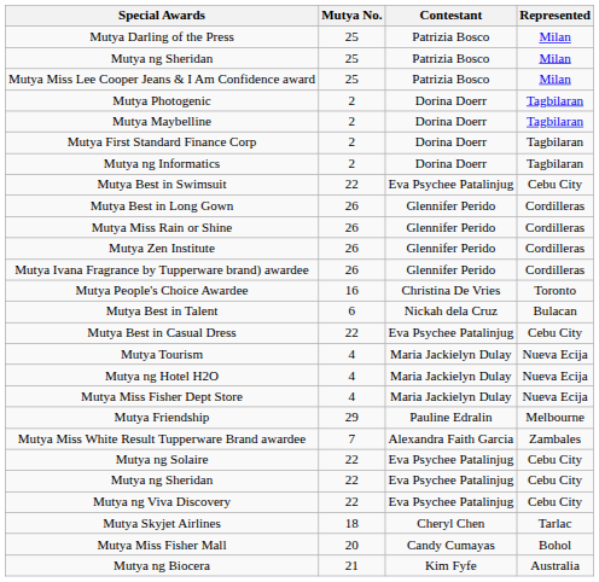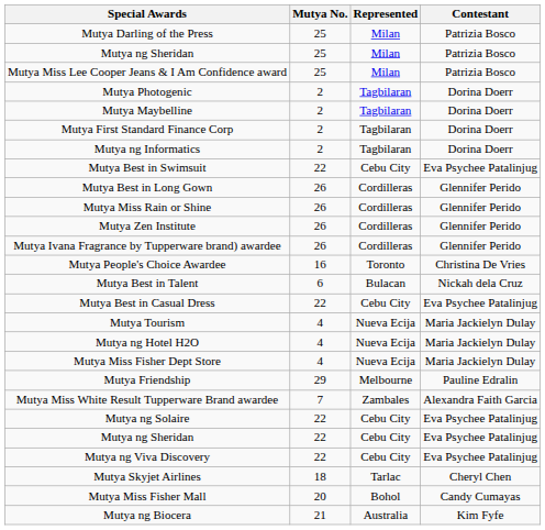 <table class="wikitable" style="text-align: center;">
 <tr>
 <th>Special Awards</th>
 <th><strong>Mutya No.</strong></th>
+<th>Represented</th>
 <th>Contestant</th>
-<th>Represented</th>
 </tr>
 <tr>
 <td>Mutya Darling of the Press</td>
 <td>25</td>
+<td><a href='#'>Milan</a></td>
 <td>Patrizia Bosco</td>
-<td><a href='#'>Milan</a></td>
 </tr>
 <tr>
 <td>Mutya ng Sheridan</td>
 <td>25</td>
+<td><a href='#'>Milan</a></td>
 <td>Patrizia Bosco</td>
-<td><a href='#'>Milan</a></td>
 </tr>
 <tr>
 <td>Mutya Miss Lee Cooper Jeans & I Am Confidence award</td>
 <td>25</td>
+<td><a href='#'>Milan</a></td>
 <td>Patrizia Bosco</td>
-<td><a href='#'>Milan</a></td>
 </tr>
 <tr>
 <td>Mutya Photogenic</td>
 <td>2</td>
+<td><a href='#'>Tagbilaran</a></td>
 <td>Dorina Doerr</td>
-<td><a href='#'>Tagbilaran</a></td>
 </tr>
 <tr>
 <td>Mutya Maybelline</td>
 <td>2</td>
+<td><a href='#'>Tagbilaran</a></td>
 <td>Dorina Doerr</td>
-<td><a href='#'>Tagbilaran</a></td>
 </tr>
 <tr>
 <td>Mutya First Standard Finance Corp</td>
 <td>2</td>
+<td>Tagbilaran</td>
 <td>Dorina Doerr</td>
-<td>Tagbilaran</td>
 </tr>
 <tr>
 <td>Mutya ng Informatics</td>
 <td>2</td>
+<td>Tagbilaran</td>
 <td>Dorina Doerr</td>
-<td>Tagbilaran</td>
 </tr>
 <tr>
 <td>Mutya Best in Swimsuit</td>
 <td>22</td>
+<td>Cebu City</td>
 <td>Eva Psychee Patalinjug</td>
-<td>Cebu City</td>
 </tr>
 <tr>
 <td>Mutya Best in Long Gown</td>
 <td>26</td>
+<td>Cordilleras</td>
 <td>Glennifer Perido</td>
-<td>Cordilleras</td>
 </tr>
 <tr>
 <td>Mutya Miss Rain or Shine</td>
 <td>26</td>
+<td>Cordilleras</td>
 <td>Glennifer Perido</td>
-<td>Cordilleras</td>
 </tr>
 <tr>
 <td>Mutya Zen Institute</td>
 <td>26</td>
+<td>Cordilleras</td>
 <td>Glennifer Perido</td>
-<td>Cordilleras</td>
 </tr>
 <tr>
 <td>Mutya Ivana Fragrance by Tupperware brand) awardee</td>
 <td>26</td>
+<td>Cordilleras</td>
 <td>Glennifer Perido</td>
-<td>Cordilleras</td>
 </tr>
 <tr>
 <td>Mutya People's Choice Awardee</td>
 <td>16</td>
+<td>Toronto</td>
 <td>Christina De Vries</td>
-<td>Toronto</td>
 </tr>
 <tr>
 <td>Mutya Best in Talent</td>
 <td>6</td>
+<td>Bulacan</td>
 <td>Nickah dela Cruz</td>
-<td>Bulacan</td>
 </tr>
 <tr>
 <td>Mutya Best in Casual Dress</td>
 <td>22</td>
+<td>Cebu City</td>
 <td>Eva Psychee Patalinjug</td>
-<td>Cebu City</td>
 </tr>
 <tr>
 <td>Mutya Tourism</td>
 <td>4</td>
+<td>Nueva Ecija</td>
 <td>Maria Jackielyn Dulay</td>
-<td>Nueva Ecija</td>
 </tr>
 <tr>
 <td>Mutya ng Hotel H2O</td>
 <td>4</td>
+<td>Nueva Ecija</td>
 <td>Maria Jackielyn Dulay</td>
-<td>Nueva Ecija</td>
 </tr>
 <tr>
 <td>Mutya Miss Fisher Dept Store</td>
 <td>4</td>
+<td>Nueva Ecija</td>
 <td>Maria Jackielyn Dulay</td>
-<td>Nueva Ecija</td>
 </tr>
 <tr>
 <td>Mutya Friendship</td>
 <td>29</td>
+<td>Melbourne</td>
 <td>Pauline Edralin</td>
-<td>Melbourne</td>
 </tr>
 <tr>
 <td>Mutya Miss White Result Tupperware Brand awardee</td>
 <td>7</td>
+<td>Zambales</td>
 <td>Alexandra Faith Garcia</td>
-<td>Zambales</td>
 </tr>
 <tr>
 <td>Mutya ng Solaire</td>
 <td>22</td>
+<td>Cebu City</td>
 <td>Eva Psychee Patalinjug</td>
-<td>Cebu City</td>
 </tr>
 <tr>
 <td>Mutya ng Sheridan</td>
 <td>22</td>
+<td>Cebu City</td>
 <td>Eva Psychee Patalinjug</td>
-<td>Cebu City</td>
 </tr>
 <tr>
 <td>Mutya ng Viva Discovery</td>
 <td>22</td>
+<td>Cebu City</td>
 <td>Eva Psychee Patalinjug</td>
-<td>Cebu City</td>
 </tr>
 <tr>
 <td>Mutya Skyjet Airlines</td>
 <td>18</td>
+<td>Tarlac</td>
 <td>Cheryl Chen</td>
-<td>Tarlac</td>
 </tr>
 <tr>
 <td>Mutya Miss Fisher Mall</td>
 <td>20</td>
+<td>Bohol</td>
 <td>Candy Cumayas</td>
-<td>Bohol</td>
 </tr>
 <tr>
 <td>Mutya ng Biocera</td>
 <td>21</td>
+<td>Australia</td>
 <td>Kim Fyfe</td>
-<td>Australia</td>
 </tr>
 </table>
